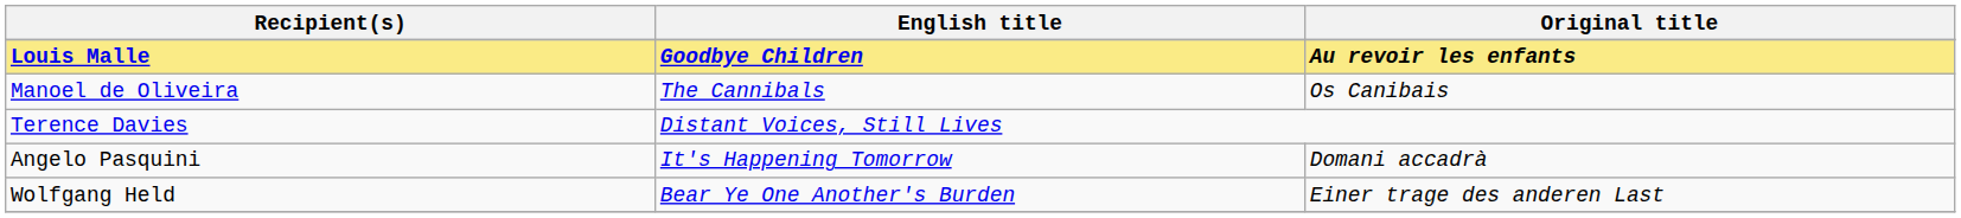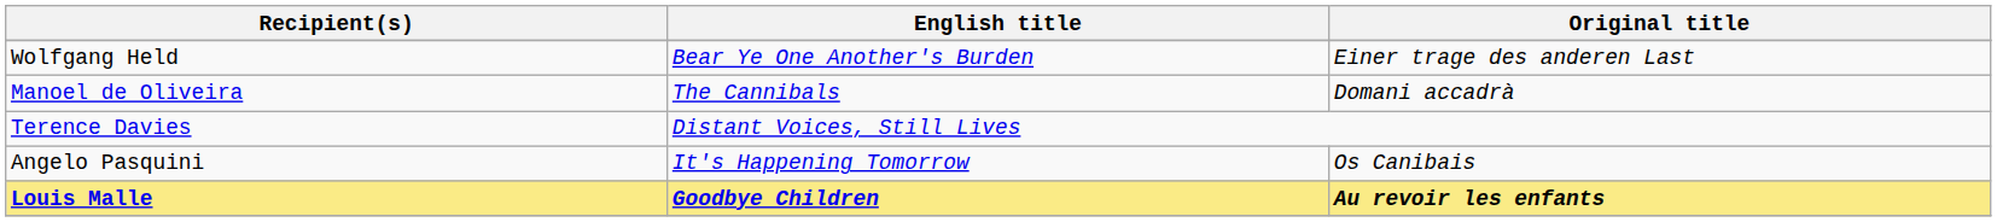 <table class="sortable wikitable" width="95%" cellpadding="5">
 <tr>
 <th width="20%">Recipient(s)</th>
 <th width="20%">English title</th>
 <th width="20%">Original title</th>
 </tr>
 <tr>
 </tr>
-<tr style="background:#FAEB86">
-<td><strong> <a href='#'>Louis Malle</a></strong></td>
-<td><strong><em><a href='#'>Goodbye Children</a></em></strong></td>
-<td><strong><em>Au revoir les enfants</em></strong></td>
+<tr>
+<td> Wolfgang Held</td>
+<td><em><a href='#'>Bear Ye One Another's Burden</a></em></td>
+<td><em>Einer trage des anderen Last</em></td>
 </tr>
 <tr>
 <td> <a href='#'>Manoel de Oliveira</a></td>
 <td><em><a href='#'>The Cannibals</a></em></td>
-<td><em>Os Canibais</em></td>
+<td><em>Domani accadrà</em></td>
 </tr>
 <tr>
 <td> <a href='#'>Terence Davies</a></td>
 <td colspan="2"><em><a href='#'>Distant Voices, Still Lives</a></em></td>
 </tr>
 <tr>
 <td> Angelo Pasquini</td>
 <td><em><a href='#'>It's Happening Tomorrow</a></em></td>
-<td><em>Domani accadrà</em></td>
+<td><em>Os Canibais</em></td>
 </tr>
-<tr>
-<td> Wolfgang Held</td>
-<td><em><a href='#'>Bear Ye One Another's Burden</a></em></td>
-<td><em>Einer trage des anderen Last</em></td>
+<tr style="background:#FAEB86">
+<td><strong> <a href='#'>Louis Malle</a></strong></td>
+<td><strong><em><a href='#'>Goodbye Children</a></em></strong></td>
+<td><strong><em>Au revoir les enfants</em></strong></td>
 </tr>
 <tr>
 </tr>
 </table>
